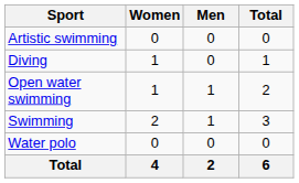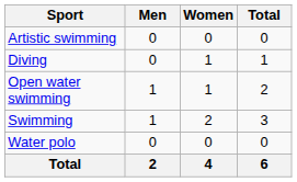 <table class="wikitable sortable" style="text-align:center;">
 <tr>
 <th width=130>Sport</th>
+<th width=55>Men</th>
 <th width=55>Women</th>
-<th width=55>Men</th>
 <th width=55>Total</th>
 </tr>
 <tr>
 <td align=left><a href='#'>Artistic swimming</a></td>
 <td>0</td>
 <td>0</td>
 <td>0</td>
 </tr>
 <tr>
 <td align=left><a href='#'>Diving</a></td>
+<td>0</td>
 <td>1</td>
-<td>0</td>
 <td>1</td>
 </tr>
 <tr>
 <td align=left><a href='#'>Open water swimming</a></td>
 <td>1</td>
 <td>1</td>
 <td>2</td>
 </tr>
 <tr>
 <td align=left><a href='#'>Swimming</a></td>
+<td>1</td>
 <td>2</td>
-<td>1</td>
 <td>3</td>
 </tr>
 <tr>
 <td align=left><a href='#'>Water polo</a></td>
 <td>0</td>
 <td>0</td>
 <td>0</td>
 </tr>
 <tr>
 <th>Total</th>
+<th>2</th>
 <th>4</th>
-<th>2</th>
 <th>6</th>
 </tr>
 </table>
